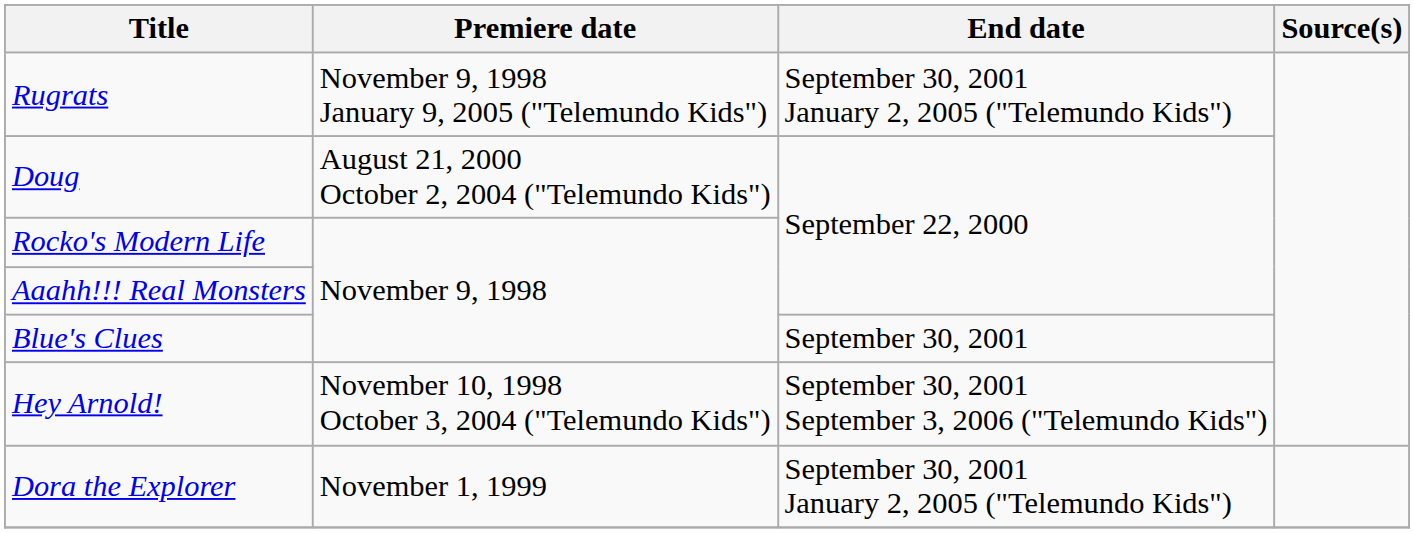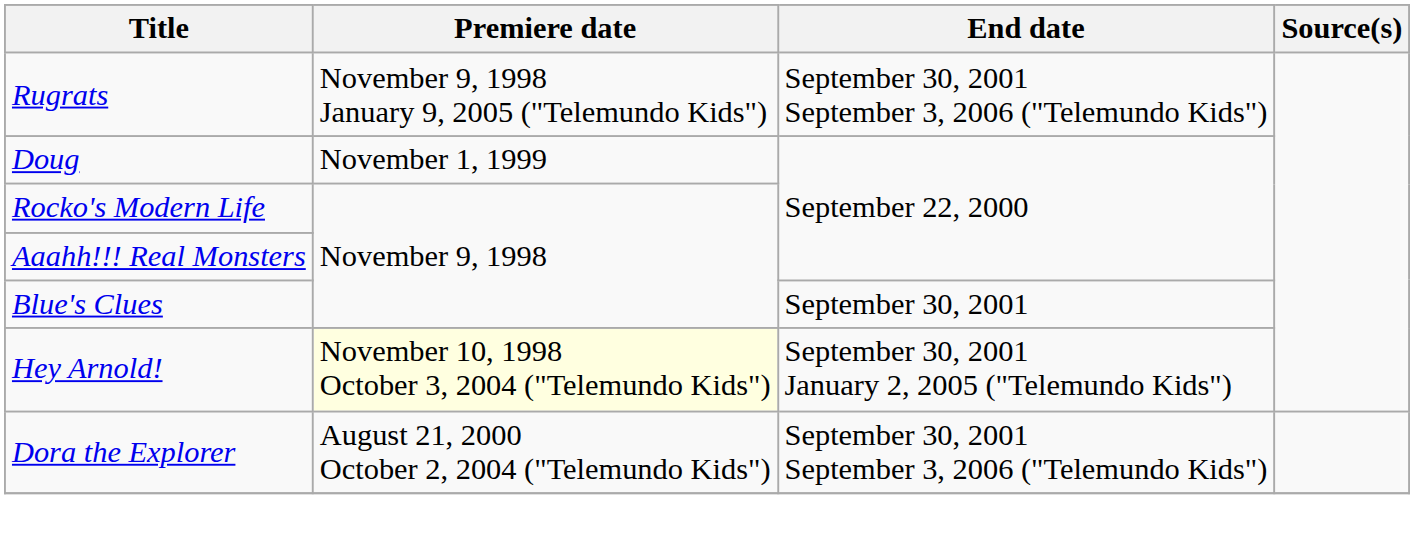 <table class="wikitable sortable">
 <tr>
 <th>Title</th>
 <th>Premiere date</th>
 <th>End date</th>
 <th>Source(s)</th>
 </tr>
 <tr>
 <td><em><a href='#'>Rugrats</a></em></td>
 <td>November 9, 1998 <br>January 9, 2005 ("Telemundo Kids")</td>
-<td>September 30, 2001 <br>January 2, 2005 ("Telemundo Kids")</td>
+<td>September 30, 2001 <br>September 3, 2006 ("Telemundo Kids")</td>
 <td rowspan="6"></td>
 </tr>
 <tr>
 <td><em><a href='#'>Doug</a></em></td>
-<td>August 21, 2000 <br>October 2, 2004 ("Telemundo Kids")</td>
+<td>November 1, 1999</td>
 <td rowspan=3>September 22, 2000</td>
 </tr>
 <tr>
 <td><em><a href='#'>Rocko's Modern Life</a></em></td>
 <td rowspan=3>November 9, 1998</td>
 </tr>
 <tr>
 <td><em><a href='#'>Aaahh!!! Real Monsters</a></em></td>
 </tr>
 <tr>
 <td><em><a href='#'>Blue's Clues</a></em></td>
 <td>September 30, 2001</td>
 </tr>
 <tr>
 <td><em><a href='#'>Hey Arnold!</a></em></td>
-<td>November 10, 1998 <br>October 3, 2004 ("Telemundo Kids")</td>
-<td>September 30, 2001 <br>September 3, 2006 ("Telemundo Kids")</td>
+<td style="background: lightyellow;">November 10, 1998 <br>October 3, 2004 ("Telemundo Kids")</td>
+<td>September 30, 2001 <br>January 2, 2005 ("Telemundo Kids")</td>
 </tr>
 <tr>
 <td><em><a href='#'>Dora the Explorer</a></em></td>
-<td>November 1, 1999</td>
-<td>September 30, 2001 <br>January 2, 2005 ("Telemundo Kids")</td>
+<td>August 21, 2000 <br>October 2, 2004 ("Telemundo Kids")</td>
+<td>September 30, 2001 <br>September 3, 2006 ("Telemundo Kids")</td>
 <td></td>
 </tr>
 <tr>
 </tr>
 </table>
